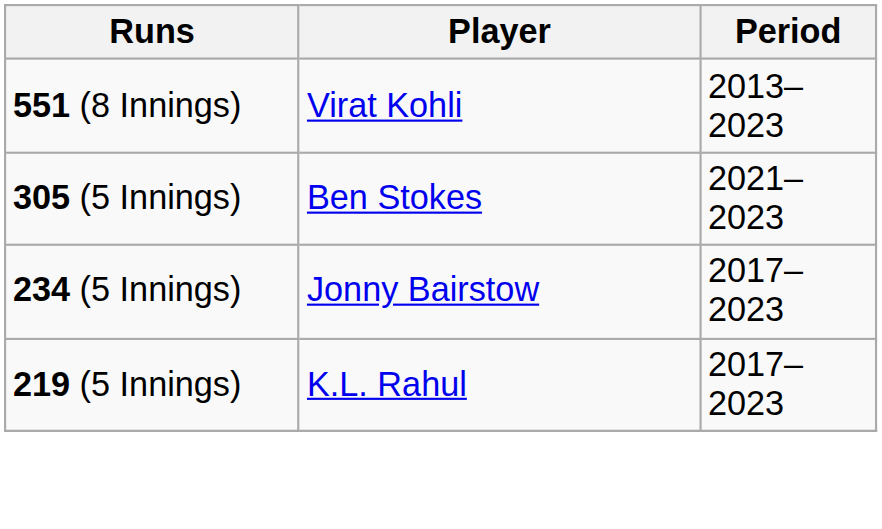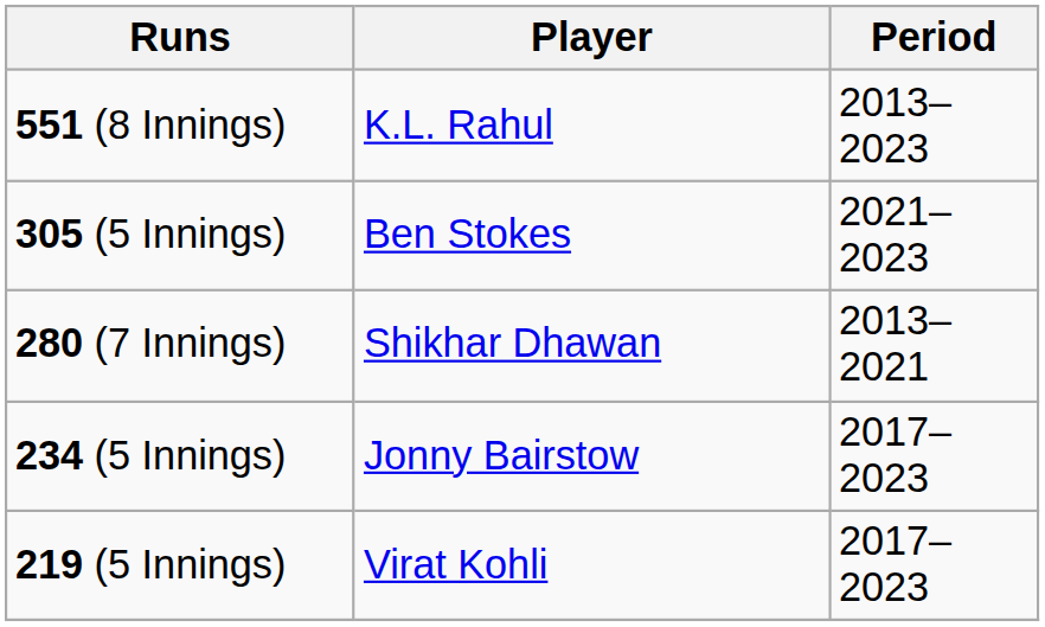 <table class="wikitable">
 <tr>
 <th style="width:130px;">Runs</th>
 <th style="width:180px;">Player</th>
 <th style="width:75px;">Period</th>
 </tr>
 <tr>
 <td><strong>551</strong> (8 Innings)</td>
-<td> <a href='#'>Virat Kohli</a></td>
+<td> <a href='#'>K.L. Rahul</a></td>
 <td class="nowrap">2013–2023</td>
 </tr>
 <tr>
 <td><strong>305</strong> (5 Innings)</td>
 <td> <a href='#'>Ben Stokes</a></td>
 <td>2021–2023</td>
 </tr>
 <tr>
+<td><strong>280</strong> (7 Innings)</td>
+<td> <a href='#'>Shikhar Dhawan</a></td>
+<td>2013–2021</td>
+</tr>
+<tr>
 <td><strong>234</strong> (5 Innings)</td>
 <td> <a href='#'>Jonny Bairstow</a></td>
 <td>2017–2023</td>
 </tr>
 <tr>
 <td><strong>219</strong> (5 Innings)</td>
-<td> <a href='#'>K.L. Rahul</a></td>
+<td> <a href='#'>Virat Kohli</a></td>
 <td>2017–2023</td>
 </tr>
 <tr>
 </tr>
 </table>
